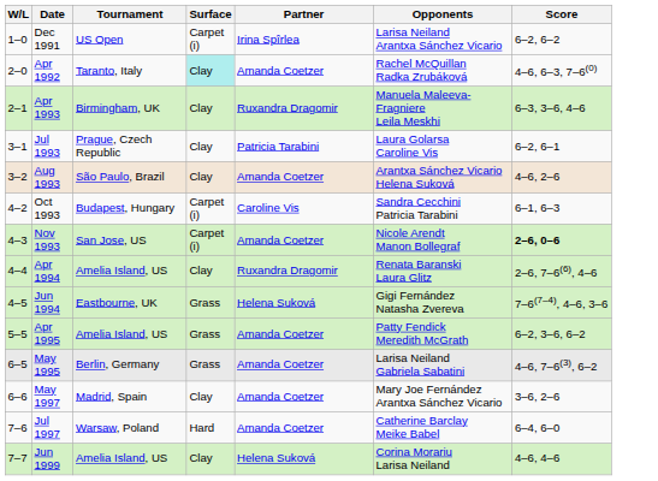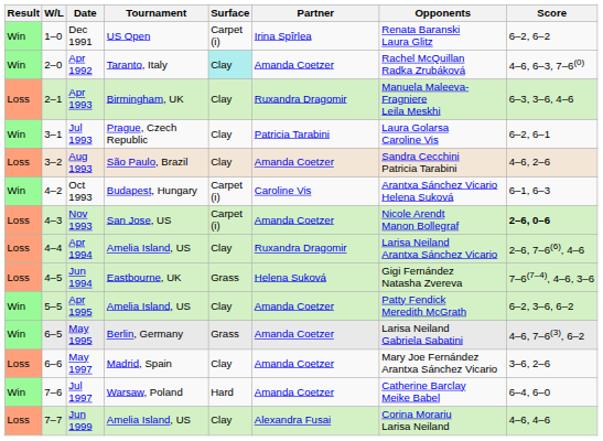 <table class="wikitable sortable">
 <tr>
+<th>Result</th>
 <th class="unsortable">W/L</th>
 <th style="width:50px">Date</th>
 <th style="width:150px">Tournament</th>
 <th style="width:50px">Surface</th>
 <th style="width:185px">Partner</th>
 <th style="width:185px">Opponents</th>
 <th style="width:130px" class="unsortable">Score</th>
 </tr>
 <tr style="background:6cf;">
+<td style="background:#98fb98;">Win</td>
 <td>1–0</td>
 <td>Dec 1991</td>
 <td><a href='#'>US Open</a></td>
 <td>Carpet (i)</td>
 <td> <a href='#'>Irina Spîrlea</a></td>
-<td> <a href='#'>Larisa Neiland</a> <br>  <a href='#'>Arantxa Sánchez Vicario</a></td>
+<td> <a href='#'>Renata Baranski</a> <br>  <a href='#'>Laura Glitz</a></td>
 <td>6–2, 6–2</td>
 </tr>
 <tr>
+<td style="background:#98fb98;">Win</td>
 <td>2–0</td>
 <td><a href='#'>Apr 1992</a></td>
 <td><a href='#'>Taranto</a>, Italy</td>
 <td style="background: paleturquoise;">Clay</td>
 <td> <a href='#'>Amanda Coetzer</a></td>
 <td> <a href='#'>Rachel McQuillan</a> <br>  <a href='#'>Radka Zrubáková</a></td>
 <td>4–6, 6–3, 7–6<sup>(0)</sup></td>
 </tr>
 <tr style="background:#d4f1c5;">
+<td style="background:#ffa07a;">Loss</td>
 <td>2–1</td>
 <td><a href='#'>Apr 1993</a></td>
 <td><a href='#'>Birmingham</a>, UK</td>
 <td>Clay</td>
 <td> <a href='#'>Ruxandra Dragomir</a></td>
 <td> <a href='#'>Manuela Maleeva-Fragniere</a> <br>  <a href='#'>Leila Meskhi</a></td>
 <td>6–3, 3–6, 4–6</td>
 </tr>
 <tr>
+<td style="background:#98fb98;">Win</td>
 <td>3–1</td>
 <td><a href='#'>Jul 1993</a></td>
 <td><a href='#'>Prague</a>, Czech Republic</td>
 <td>Clay</td>
 <td> <a href='#'>Patricia Tarabini</a></td>
 <td> <a href='#'>Laura Golarsa</a> <br>  <a href='#'>Caroline Vis</a></td>
 <td>6–2, 6–1</td>
 </tr>
 <tr style="background:#f3e6d7;">
+<td style="background:#ffa07a;">Loss</td>
 <td>3–2</td>
 <td><a href='#'>Aug 1993</a></td>
 <td><a href='#'>São Paulo</a>, Brazil</td>
 <td>Clay</td>
 <td> <a href='#'>Amanda Coetzer</a></td>
-<td> <a href='#'>Arantxa Sánchez Vicario</a> <br>  <a href='#'>Helena Suková</a></td>
+<td> <a href='#'>Sandra Cecchini</a> <br>  Patricia Tarabini</td>
 <td>4–6, 2–6</td>
 </tr>
 <tr>
+<td style="background:#98fb98;">Win</td>
 <td>4–2</td>
 <td>Oct 1993</td>
 <td><a href='#'>Budapest</a>, Hungary</td>
 <td>Carpet (i)</td>
 <td> <a href='#'>Caroline Vis</a></td>
-<td> <a href='#'>Sandra Cecchini</a> <br>  Patricia Tarabini</td>
+<td> <a href='#'>Arantxa Sánchez Vicario</a> <br>  <a href='#'>Helena Suková</a></td>
 <td>6–1, 6–3</td>
 </tr>
 <tr style="background:#d4f1c5;">
+<td style="background:#ffa07a;">Loss</td>
 <td>4–3</td>
 <td><a href='#'>Nov 1993</a></td>
 <td><a href='#'>San Jose</a>, US</td>
 <td>Carpet (i)</td>
 <td> <a href='#'>Amanda Coetzer</a></td>
 <td> <a href='#'>Nicole Arendt</a> <br>  <a href='#'>Manon Bollegraf</a></td>
 <td><strong>2–6, 0–6</strong></td>
 </tr>
 <tr style="background:#d4f1c5;">
+<td style="background:#ffa07a;">Loss</td>
 <td>4–4</td>
 <td><a href='#'>Apr 1994</a></td>
 <td><a href='#'>Amelia Island</a>, US</td>
 <td>Clay</td>
 <td> <a href='#'>Ruxandra Dragomir</a></td>
-<td> <a href='#'>Renata Baranski</a> <br>  <a href='#'>Laura Glitz</a></td>
+<td> <a href='#'>Larisa Neiland</a> <br>  <a href='#'>Arantxa Sánchez Vicario</a></td>
 <td>2–6, 7–6<sup>(6)</sup>, 4–6</td>
 </tr>
 <tr style="background:#d4f1c5;">
+<td style="background:#ffa07a;">Loss</td>
 <td>4–5</td>
 <td><a href='#'>Jun 1994</a></td>
 <td><a href='#'>Eastbourne</a>, UK</td>
 <td>Grass</td>
 <td> <a href='#'>Helena Suková</a></td>
 <td> Gigi Fernández <br>  Natasha Zvereva</td>
 <td>7–6<sup>(7–4)</sup>, 4–6, 3–6</td>
 </tr>
 <tr style="background:#d4f1c5;">
+<td style="background:#98fb98;">Win</td>
 <td>5–5</td>
 <td><a href='#'>Apr 1995</a></td>
 <td><a href='#'>Amelia Island</a>, US</td>
-<td>Grass</td>
+<td>Clay</td>
 <td> <a href='#'>Amanda Coetzer</a></td>
 <td> <a href='#'>Patty Fendick</a> <br>  <a href='#'>Meredith McGrath</a></td>
 <td>6–2, 3–6, 6–2</td>
 </tr>
 <tr style="background:#e9e9e9;">
+<td style="background:#98fb98;">Win</td>
 <td>6–5</td>
 <td><a href='#'>May 1995</a></td>
 <td><a href='#'>Berlin</a>, Germany</td>
 <td>Grass</td>
 <td> <a href='#'>Amanda Coetzer</a></td>
 <td> Larisa Neiland <br>  <a href='#'>Gabriela Sabatini</a></td>
 <td>4–6, 7–6<sup>(3)</sup>, 6–2</td>
 </tr>
 <tr>
+<td style="background:#ffa07a;">Loss</td>
 <td>6–6</td>
 <td><a href='#'>May 1997</a></td>
 <td><a href='#'>Madrid</a>, Spain</td>
 <td>Clay</td>
 <td> <a href='#'>Amanda Coetzer</a></td>
 <td> Mary Joe Fernández<br> Arantxa Sánchez Vicario</td>
 <td>3–6, 2–6</td>
 </tr>
 <tr>
+<td style="background:#98fb98;">Win</td>
 <td>7–6</td>
 <td><a href='#'>Jul 1997</a></td>
 <td><a href='#'>Warsaw</a>, Poland</td>
 <td>Hard</td>
 <td> <a href='#'>Amanda Coetzer</a></td>
 <td> <a href='#'>Catherine Barclay</a> <br>  <a href='#'>Meike Babel</a></td>
 <td>6–4, 6–0</td>
 </tr>
 <tr style="background:#d4f1c5;">
+<td style="background:#ffa07a;">Loss</td>
 <td>7–7</td>
 <td><a href='#'>Jun 1999</a></td>
 <td><a href='#'>Amelia Island</a>, US</td>
 <td>Clay</td>
-<td> <a href='#'>Helena Suková</a></td>
+<td> <a href='#'>Alexandra Fusai</a></td>
 <td> <a href='#'>Corina Morariu</a> <br>  Larisa Neiland</td>
 <td>4–6, 4–6</td>
 </tr>
 </table>
